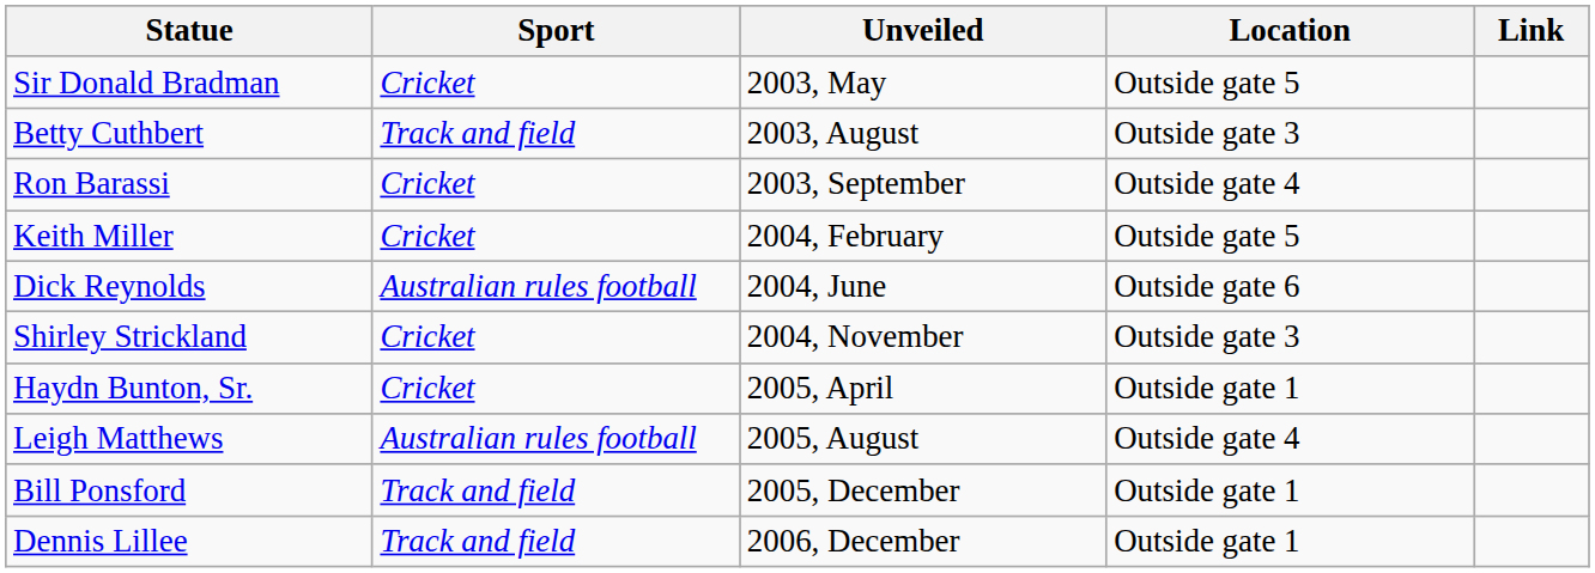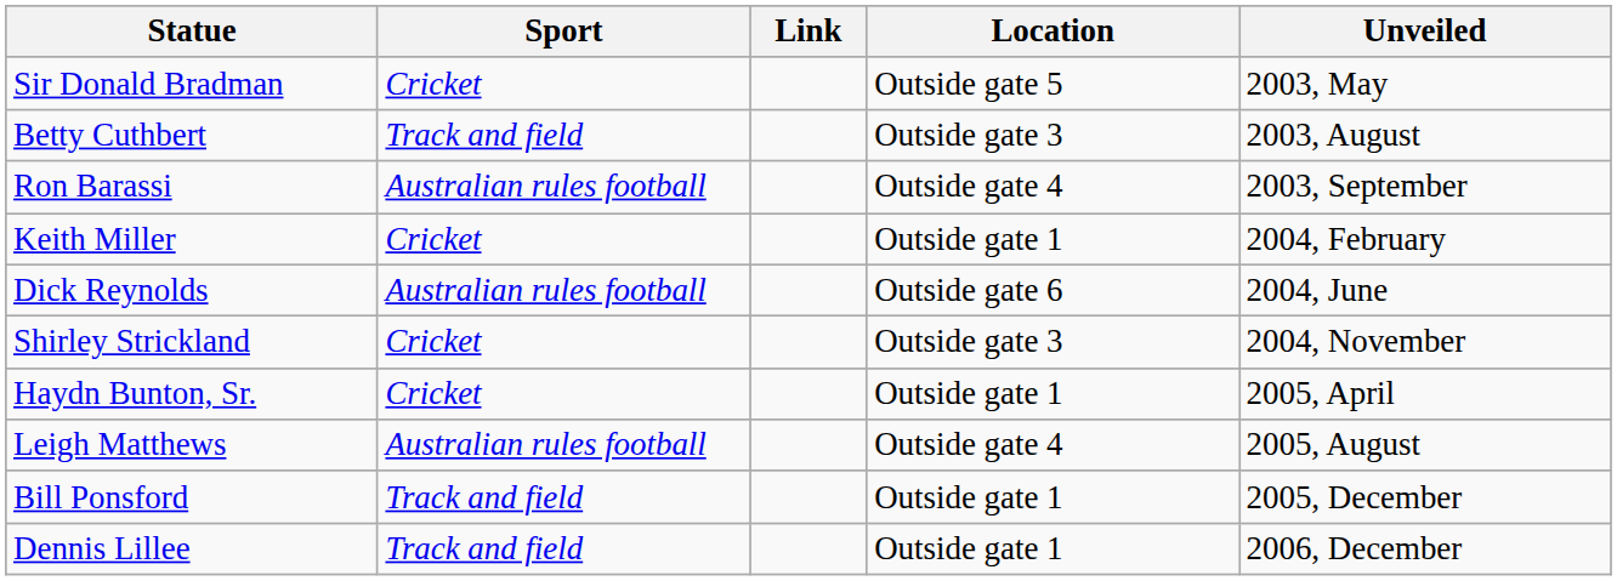 <table class="wikitable sortable">
 <tr>
 <th width=175>Statue</th>
 <th width=175>Sport</th>
+<th width=50>Link</th>
+<th width=175>Location</th>
 <th width=175>Unveiled</th>
-<th width=175>Location</th>
-<th width=50>Link</th>
 </tr>
 <tr>
 <td><a href='#'>Sir Donald Bradman</a></td>
 <td><em><a href='#'>Cricket</a></em></td>
+<td></td>
+<td>Outside gate 5</td>
 <td>2003, May</td>
-<td>Outside gate 5</td>
-<td></td>
 </tr>
 <tr>
 <td><a href='#'>Betty Cuthbert</a></td>
 <td><em><a href='#'>Track and field</a></em></td>
+<td></td>
+<td>Outside gate 3</td>
 <td>2003, August</td>
-<td>Outside gate 3</td>
-<td></td>
 </tr>
 <tr>
 <td><a href='#'>Ron Barassi</a></td>
-<td><em><a href='#'>Cricket</a></em></td>
+<td><em><a href='#'>Australian rules football</a></em></td>
+<td></td>
+<td>Outside gate 4</td>
 <td>2003, September</td>
-<td>Outside gate 4</td>
-<td></td>
 </tr>
 <tr>
 <td><a href='#'>Keith Miller</a></td>
 <td><em><a href='#'>Cricket</a></em></td>
+<td></td>
+<td>Outside gate 1</td>
 <td>2004, February</td>
-<td>Outside gate 5</td>
-<td></td>
 </tr>
 <tr>
 <td><a href='#'>Dick Reynolds</a></td>
 <td><em><a href='#'>Australian rules football</a></em></td>
+<td></td>
+<td>Outside gate 6</td>
 <td>2004, June</td>
-<td>Outside gate 6</td>
-<td></td>
 </tr>
 <tr>
 <td><a href='#'>Shirley Strickland</a></td>
 <td><em><a href='#'>Cricket</a></em></td>
+<td></td>
+<td>Outside gate 3</td>
 <td>2004, November</td>
-<td>Outside gate 3</td>
-<td></td>
 </tr>
 <tr>
 <td><a href='#'>Haydn Bunton, Sr.</a></td>
 <td><em><a href='#'>Cricket</a></em></td>
+<td></td>
+<td>Outside gate 1</td>
 <td>2005, April</td>
-<td>Outside gate 1</td>
-<td></td>
 </tr>
 <tr>
 <td><a href='#'>Leigh Matthews</a></td>
 <td><em><a href='#'>Australian rules football</a></em></td>
+<td></td>
+<td>Outside gate 4</td>
 <td>2005, August</td>
-<td>Outside gate 4</td>
-<td></td>
 </tr>
 <tr>
 <td><a href='#'>Bill Ponsford</a></td>
 <td><em><a href='#'>Track and field</a></em></td>
+<td></td>
+<td>Outside gate 1</td>
 <td>2005, December</td>
-<td>Outside gate 1</td>
-<td></td>
 </tr>
 <tr>
 <td><a href='#'>Dennis Lillee</a></td>
 <td><em><a href='#'>Track and field</a></em></td>
+<td></td>
+<td>Outside gate 1</td>
 <td>2006, December</td>
-<td>Outside gate 1</td>
-<td></td>
 </tr>
 </table>
